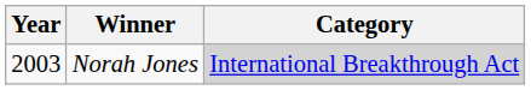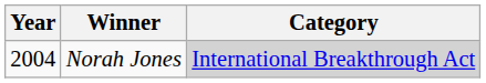 <table class="wikitable">
 <tr>
 <th align="left">Year</th>
 <th align="left">Winner</th>
 <th align="left">Category</th>
 </tr>
 <tr>
-<td style="text-align:left;">2003</td>
+<td style="text-align:left;">2004</td>
 <td style="text-align:left;"><em>Norah Jones</em></td>
 <td align="left" style="background: lightgrey;"><a href='#'>International Breakthrough Act</a></td>
 </tr>
 </table>
